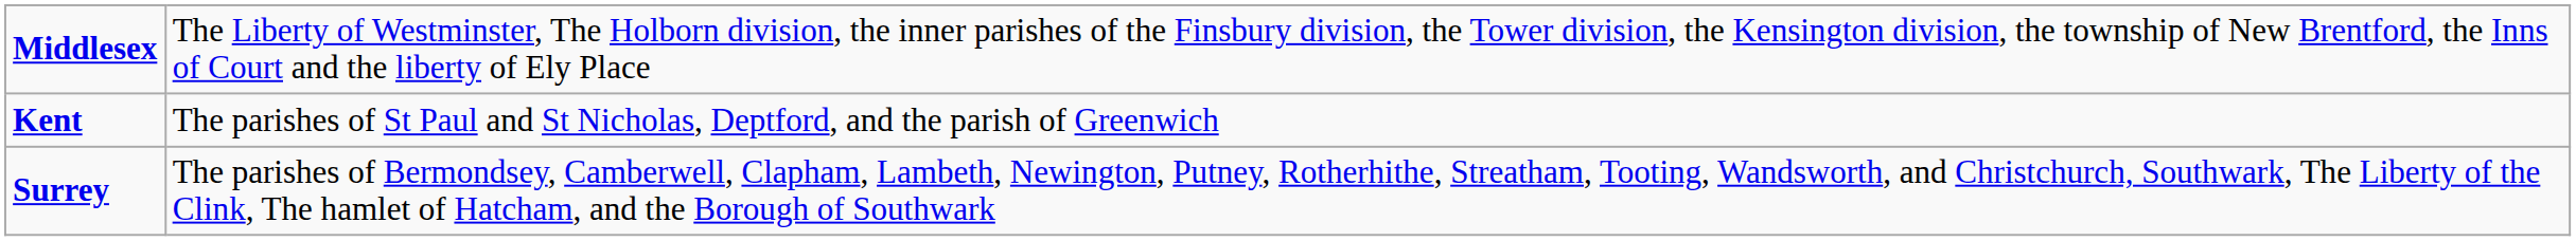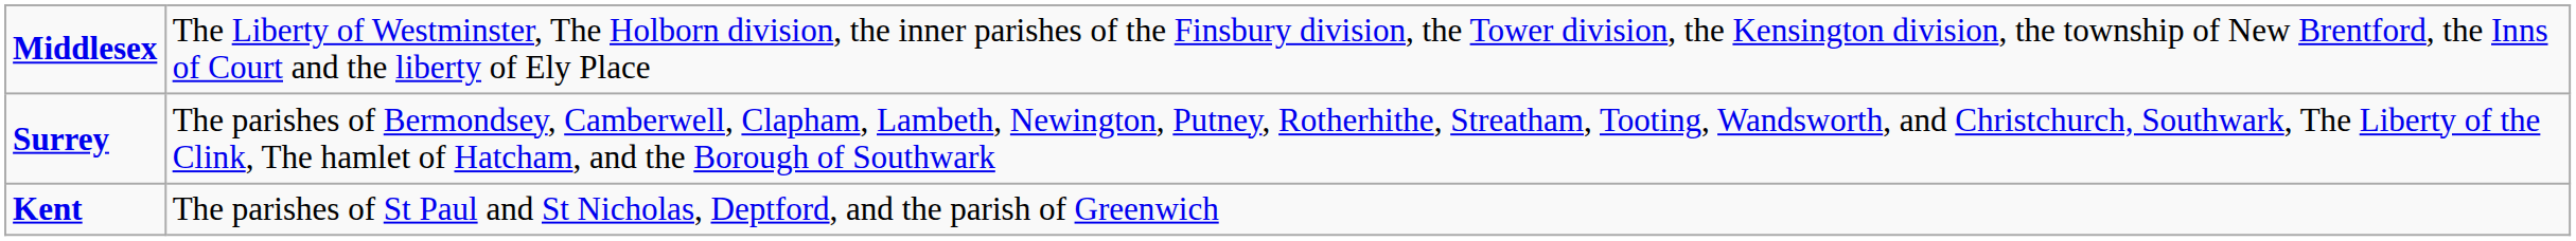 <table class="wikitable">
 <tr>
 <td scope="row"><strong><a href='#'>Middlesex</a></strong></td>
 <td>The <a href='#'>Liberty of Westminster</a>, The <a href='#'>Holborn division</a>, the inner parishes of the <a href='#'>Finsbury division</a>, the <a href='#'>Tower division</a>, the <a href='#'>Kensington division</a>, the township of New <a href='#'>Brentford</a>, the <a href='#'>Inns of Court</a> and the <a href='#'>liberty</a> of Ely Place</td>
 </tr>
 <tr>
+<td scope="row"><strong><a href='#'>Surrey</a></strong></td>
+<td>The parishes of <a href='#'>Bermondsey</a>, <a href='#'>Camberwell</a>, <a href='#'>Clapham</a>, <a href='#'>Lambeth</a>, <a href='#'>Newington</a>, <a href='#'>Putney</a>, <a href='#'>Rotherhithe</a>, <a href='#'>Streatham</a>, <a href='#'>Tooting</a>, <a href='#'>Wandsworth</a>, and <a href='#'>Christchurch, Southwark</a>, The <a href='#'>Liberty of the Clink</a>, The hamlet of <a href='#'>Hatcham</a>, and the <a href='#'>Borough of Southwark</a></td>
+</tr>
+<tr>
 <td scope="row"><strong><a href='#'>Kent</a></strong></td>
 <td>The parishes of <a href='#'>St Paul</a> and <a href='#'>St Nicholas</a>, <a href='#'>Deptford</a>, and the parish of <a href='#'>Greenwich</a></td>
 </tr>
-<tr>
-<td scope="row"><strong><a href='#'>Surrey</a></strong></td>
-<td>The parishes of <a href='#'>Bermondsey</a>, <a href='#'>Camberwell</a>, <a href='#'>Clapham</a>, <a href='#'>Lambeth</a>, <a href='#'>Newington</a>, <a href='#'>Putney</a>, <a href='#'>Rotherhithe</a>, <a href='#'>Streatham</a>, <a href='#'>Tooting</a>, <a href='#'>Wandsworth</a>, and <a href='#'>Christchurch, Southwark</a>, The <a href='#'>Liberty of the Clink</a>, The hamlet of <a href='#'>Hatcham</a>, and the <a href='#'>Borough of Southwark</a></td>
-</tr>
 </table>
